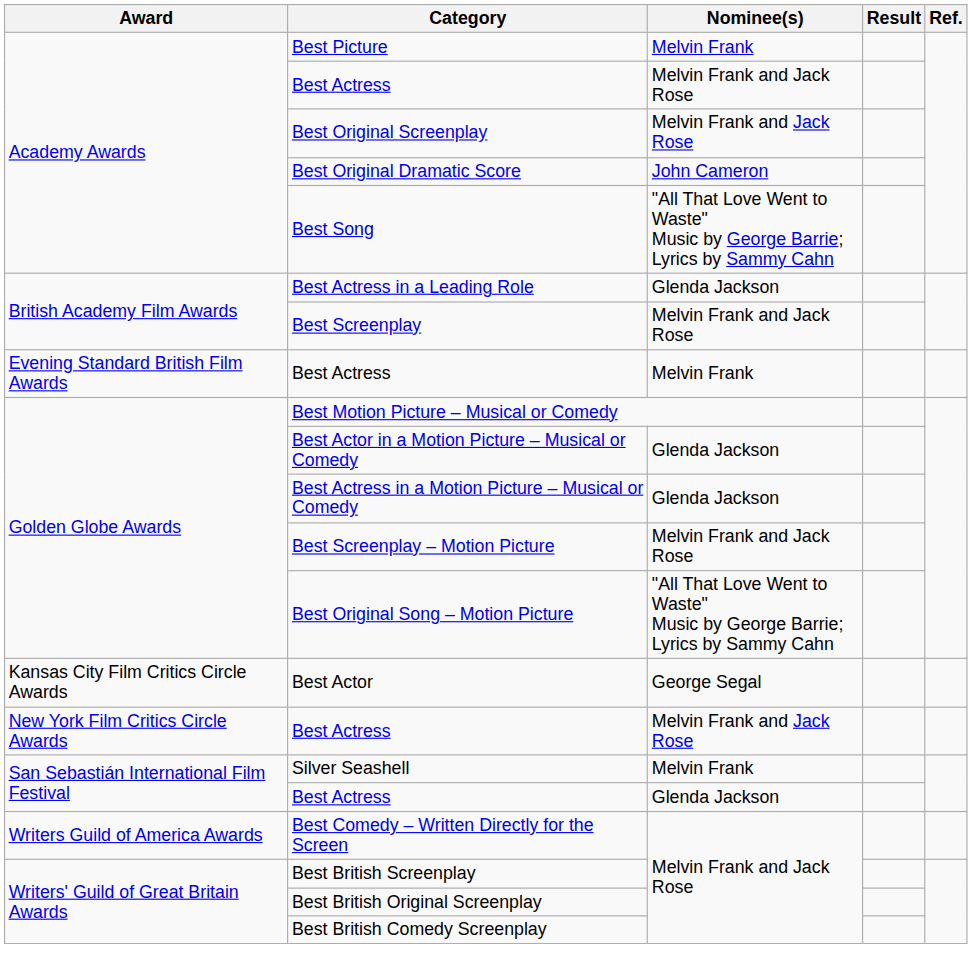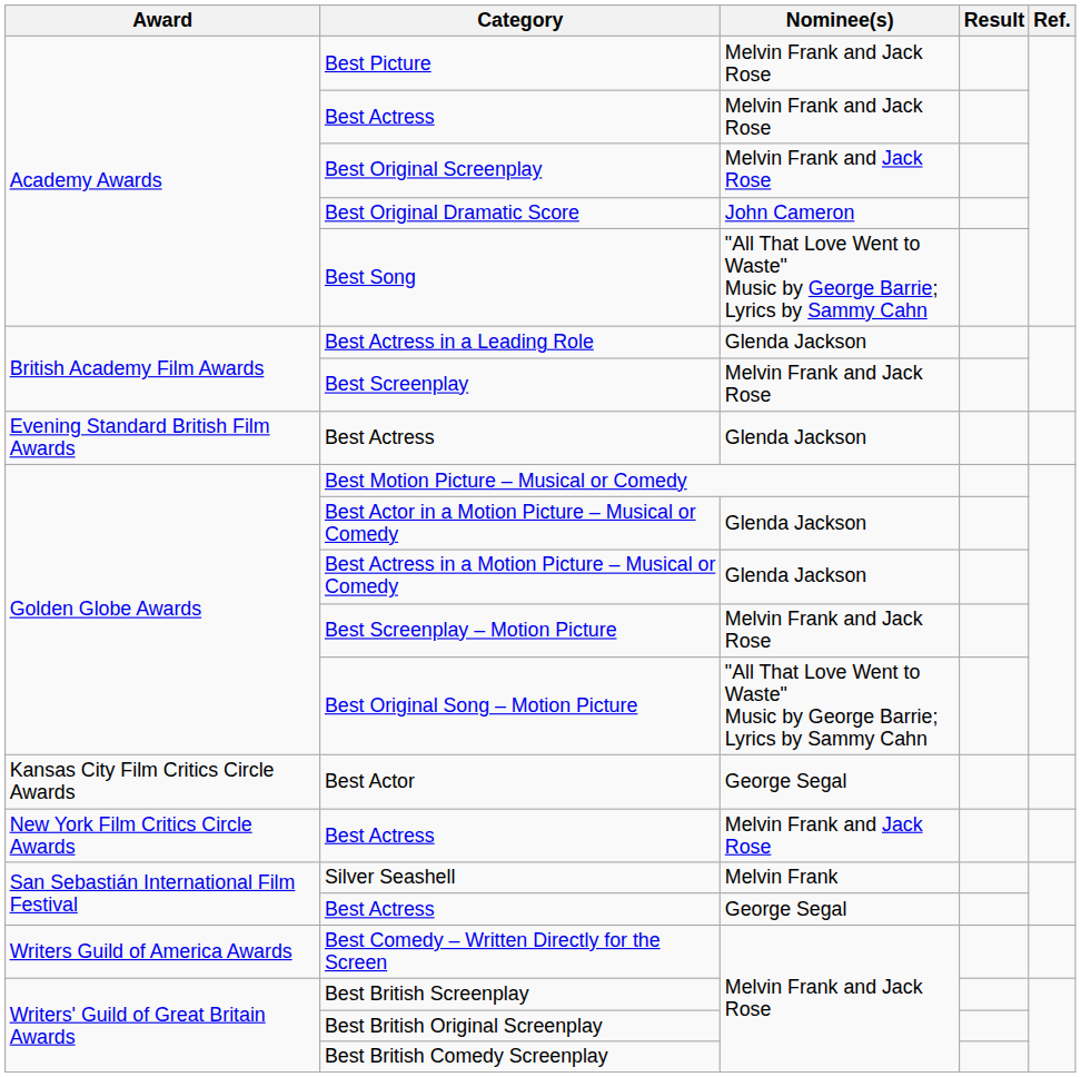 <table class="wikitable plainrowheaders">
 <tr>
 <th>Award</th>
 <th>Category</th>
 <th>Nominee(s)</th>
 <th>Result</th>
 <th>Ref.</th>
 </tr>
 <tr>
 <td rowspan="5"><a href='#'>Academy Awards</a></td>
 <td><a href='#'>Best Picture</a></td>
-<td><a href='#'>Melvin Frank</a></td>
+<td>Melvin Frank and Jack Rose</td>
 <td></td>
 <td align="center" rowspan="5"></td>
 </tr>
 <tr>
 <td><a href='#'>Best Actress</a></td>
 <td>Melvin Frank and Jack Rose</td>
 <td></td>
 </tr>
 <tr>
 <td><a href='#'>Best Original Screenplay</a></td>
 <td>Melvin Frank and <a href='#'>Jack Rose</a></td>
 <td></td>
 </tr>
 <tr>
 <td><a href='#'>Best Original Dramatic Score</a></td>
 <td><a href='#'>John Cameron</a></td>
 <td></td>
 </tr>
 <tr>
 <td><a href='#'>Best Song</a></td>
 <td>"All That Love Went to Waste" <br> Music by <a href='#'>George Barrie</a>; <br> Lyrics by <a href='#'>Sammy Cahn</a></td>
 <td></td>
 </tr>
 <tr>
 <td rowspan="2"><a href='#'>British Academy Film Awards</a></td>
 <td><a href='#'>Best Actress in a Leading Role</a></td>
 <td>Glenda Jackson</td>
 <td></td>
 <td align="center" rowspan="2"></td>
 </tr>
 <tr>
 <td><a href='#'>Best Screenplay</a></td>
 <td>Melvin Frank and Jack Rose</td>
 <td></td>
 </tr>
 <tr>
 <td><a href='#'>Evening Standard British Film Awards</a></td>
 <td>Best Actress</td>
-<td>Melvin Frank</td>
+<td>Glenda Jackson</td>
 <td></td>
 <td align="center"></td>
 </tr>
 <tr>
 <td rowspan="5"><a href='#'>Golden Globe Awards</a></td>
 <td colspan="2"><a href='#'>Best Motion Picture – Musical or Comedy</a></td>
 <td></td>
 <td align="center" rowspan="5"></td>
 </tr>
 <tr>
 <td><a href='#'>Best Actor in a Motion Picture – Musical or Comedy</a></td>
 <td>Glenda Jackson</td>
 <td></td>
 </tr>
 <tr>
 <td><a href='#'>Best Actress in a Motion Picture – Musical or Comedy</a></td>
 <td>Glenda Jackson</td>
 <td></td>
 </tr>
 <tr>
 <td><a href='#'>Best Screenplay – Motion Picture</a></td>
 <td>Melvin Frank and Jack Rose</td>
 <td></td>
 </tr>
 <tr>
 <td><a href='#'>Best Original Song – Motion Picture</a></td>
 <td>"All That Love Went to Waste" <br> Music by George Barrie; <br> Lyrics by Sammy Cahn</td>
 <td></td>
 </tr>
 <tr>
 <td>Kansas City Film Critics Circle Awards</td>
 <td>Best Actor</td>
 <td>George Segal</td>
 <td></td>
 <td align="center"></td>
 </tr>
 <tr>
 <td><a href='#'>New York Film Critics Circle Awards</a></td>
 <td><a href='#'>Best Actress</a></td>
 <td>Melvin Frank and <a href='#'>Jack Rose</a></td>
 <td></td>
 <td align="center"></td>
 </tr>
 <tr>
 <td rowspan="2"><a href='#'>San Sebastián International Film Festival</a></td>
 <td>Silver Seashell</td>
 <td>Melvin Frank</td>
 <td></td>
 <td align="center" rowspan="2"></td>
 </tr>
 <tr>
 <td><a href='#'>Best Actress</a></td>
-<td>Glenda Jackson</td>
+<td>George Segal</td>
 <td></td>
 </tr>
 <tr>
 <td><a href='#'>Writers Guild of America Awards</a></td>
 <td><a href='#'>Best Comedy – Written Directly for the Screen</a></td>
 <td rowspan="4">Melvin Frank and Jack Rose</td>
 <td></td>
 <td align="center"></td>
 </tr>
 <tr>
 <td rowspan="3"><a href='#'>Writers' Guild of Great Britain Awards</a></td>
 <td>Best British Screenplay</td>
 <td></td>
 <td align="center" rowspan="3"></td>
 </tr>
 <tr>
 <td>Best British Original Screenplay</td>
 <td></td>
 </tr>
 <tr>
 <td>Best British Comedy Screenplay</td>
 <td></td>
 </tr>
 </table>
